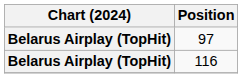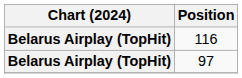 <table class="wikitable sortable plainrowheaders" style="text-align:center">
 <tr>
 <th scope="col">Chart (2024)</th>
 <th scope="col">Position</th>
 </tr>
 <tr>
+<th scope="row">Belarus Airplay (TopHit)<br></th>
+<td>116</td>
+</tr>
+<tr>
 <th scope="row">Belarus Airplay (TopHit)</th>
 <td>97</td>
 </tr>
 <tr>
-<th scope="row">Belarus Airplay (TopHit)<br></th>
-<td>116</td>
-</tr>
-<tr>
 </tr>
 </table>
